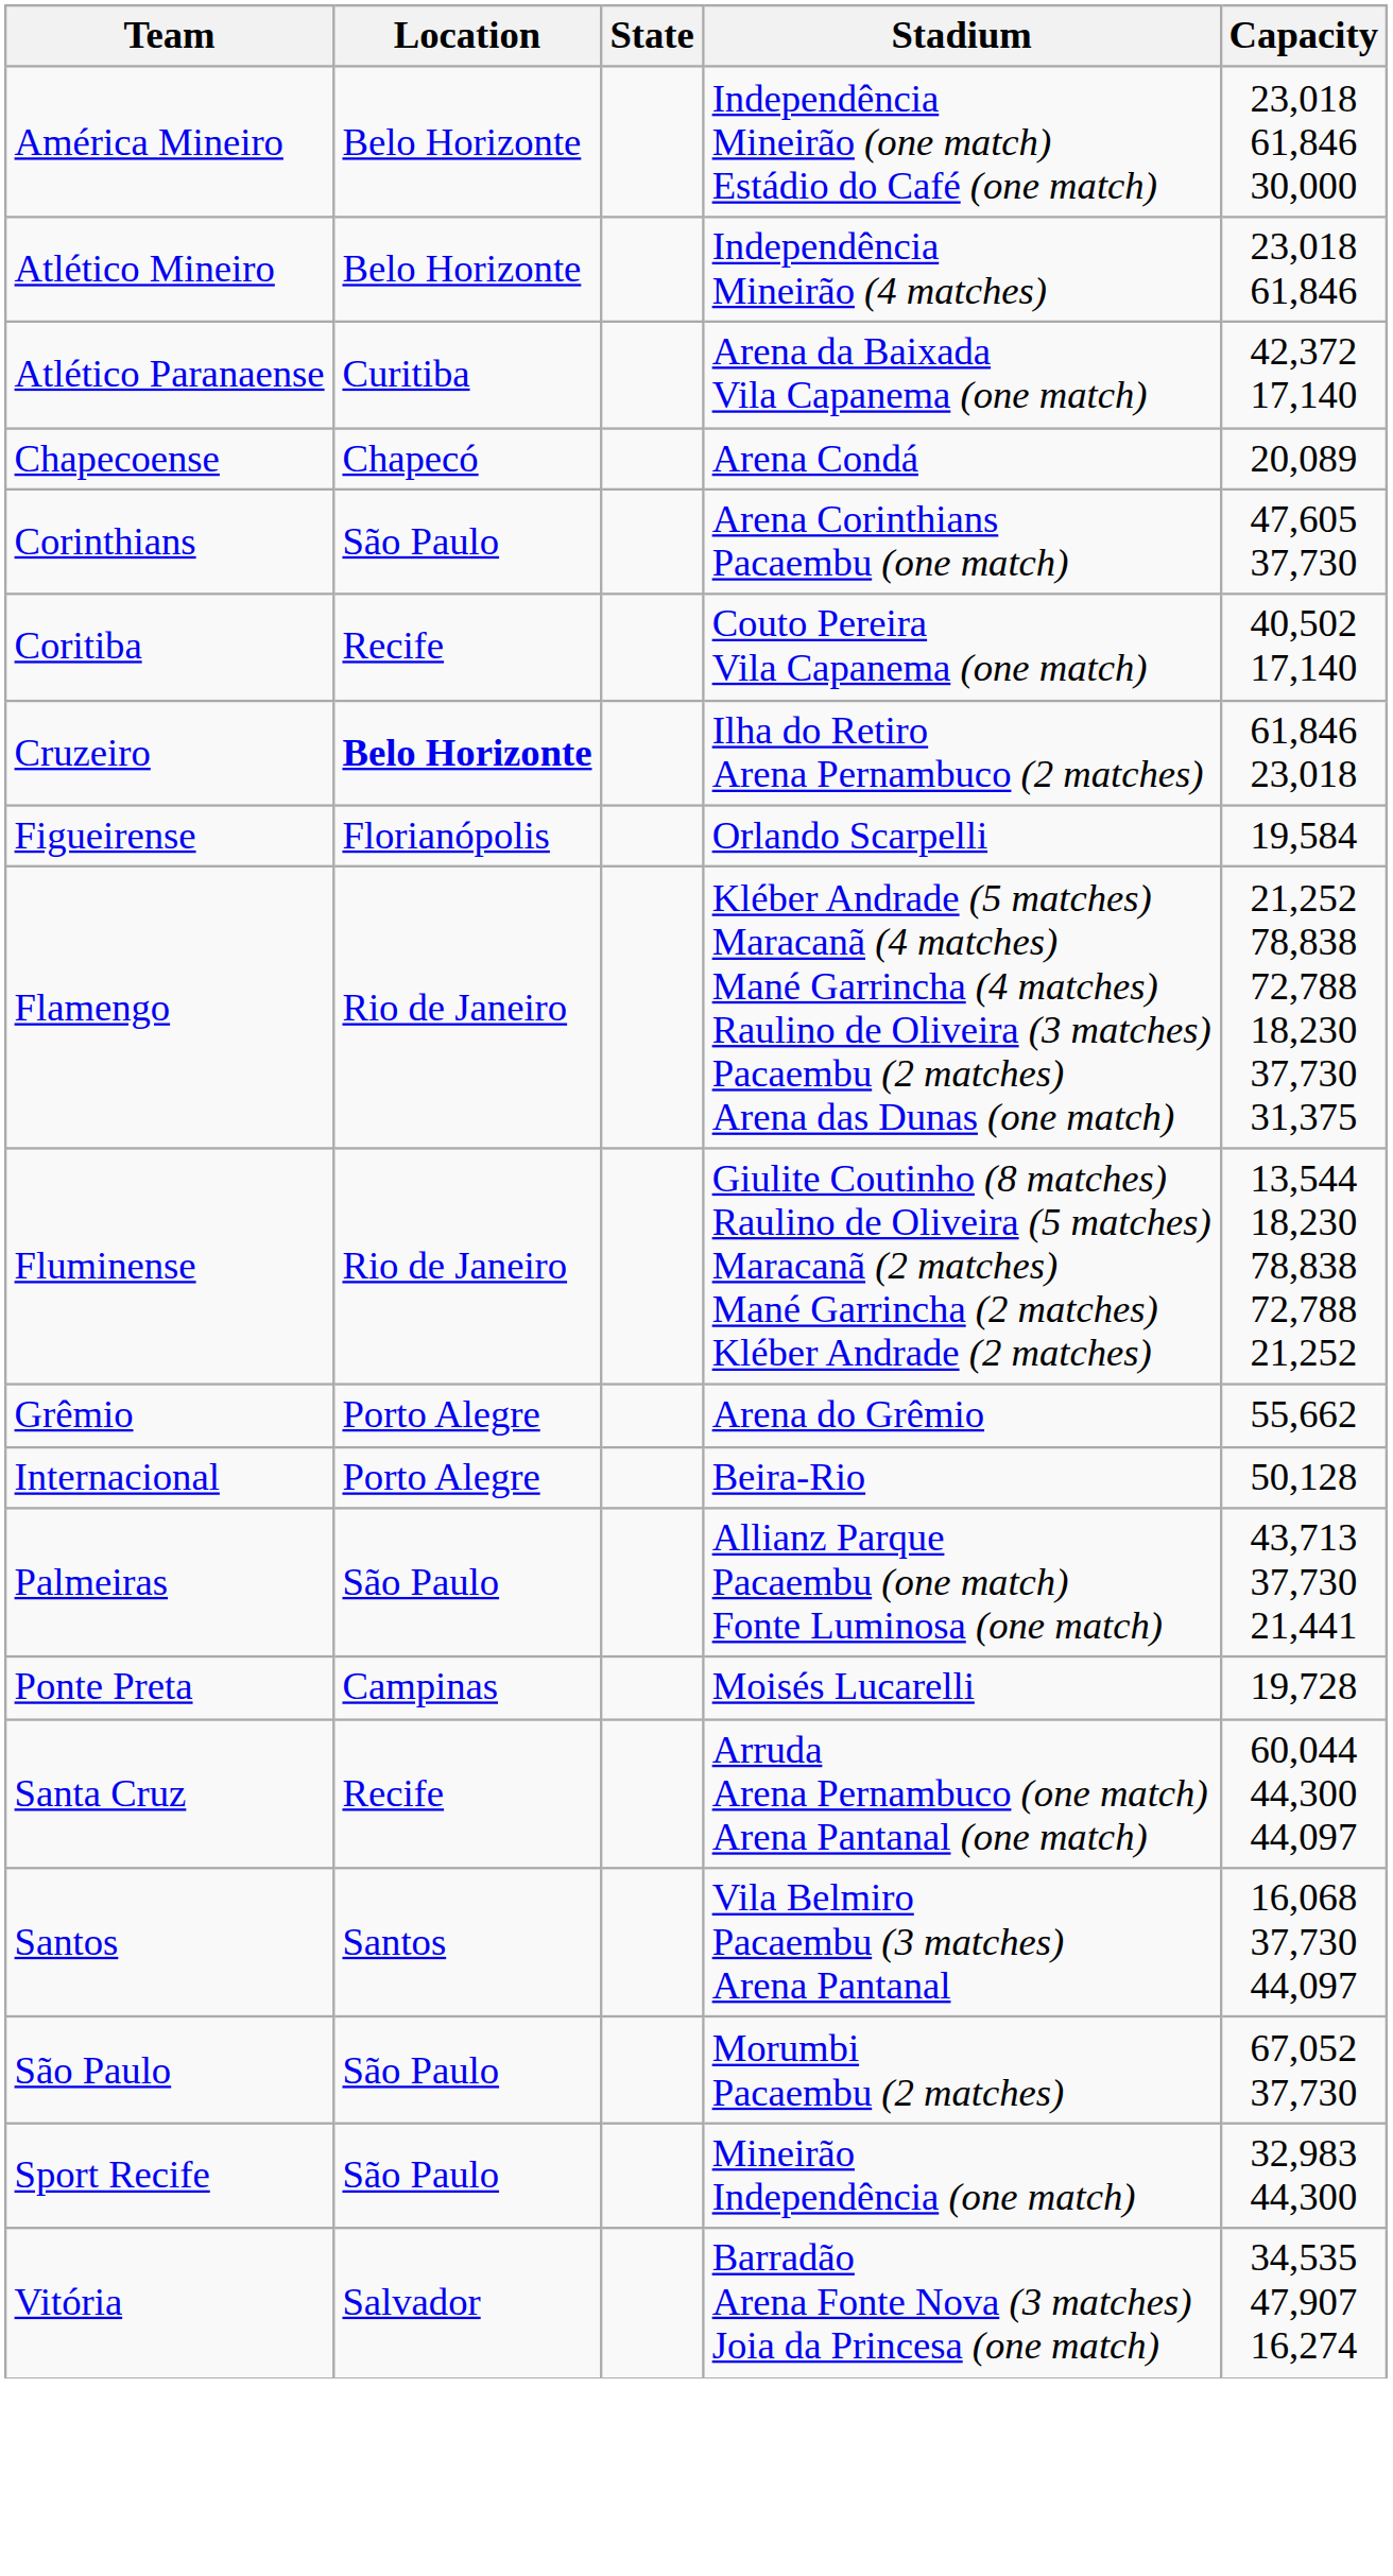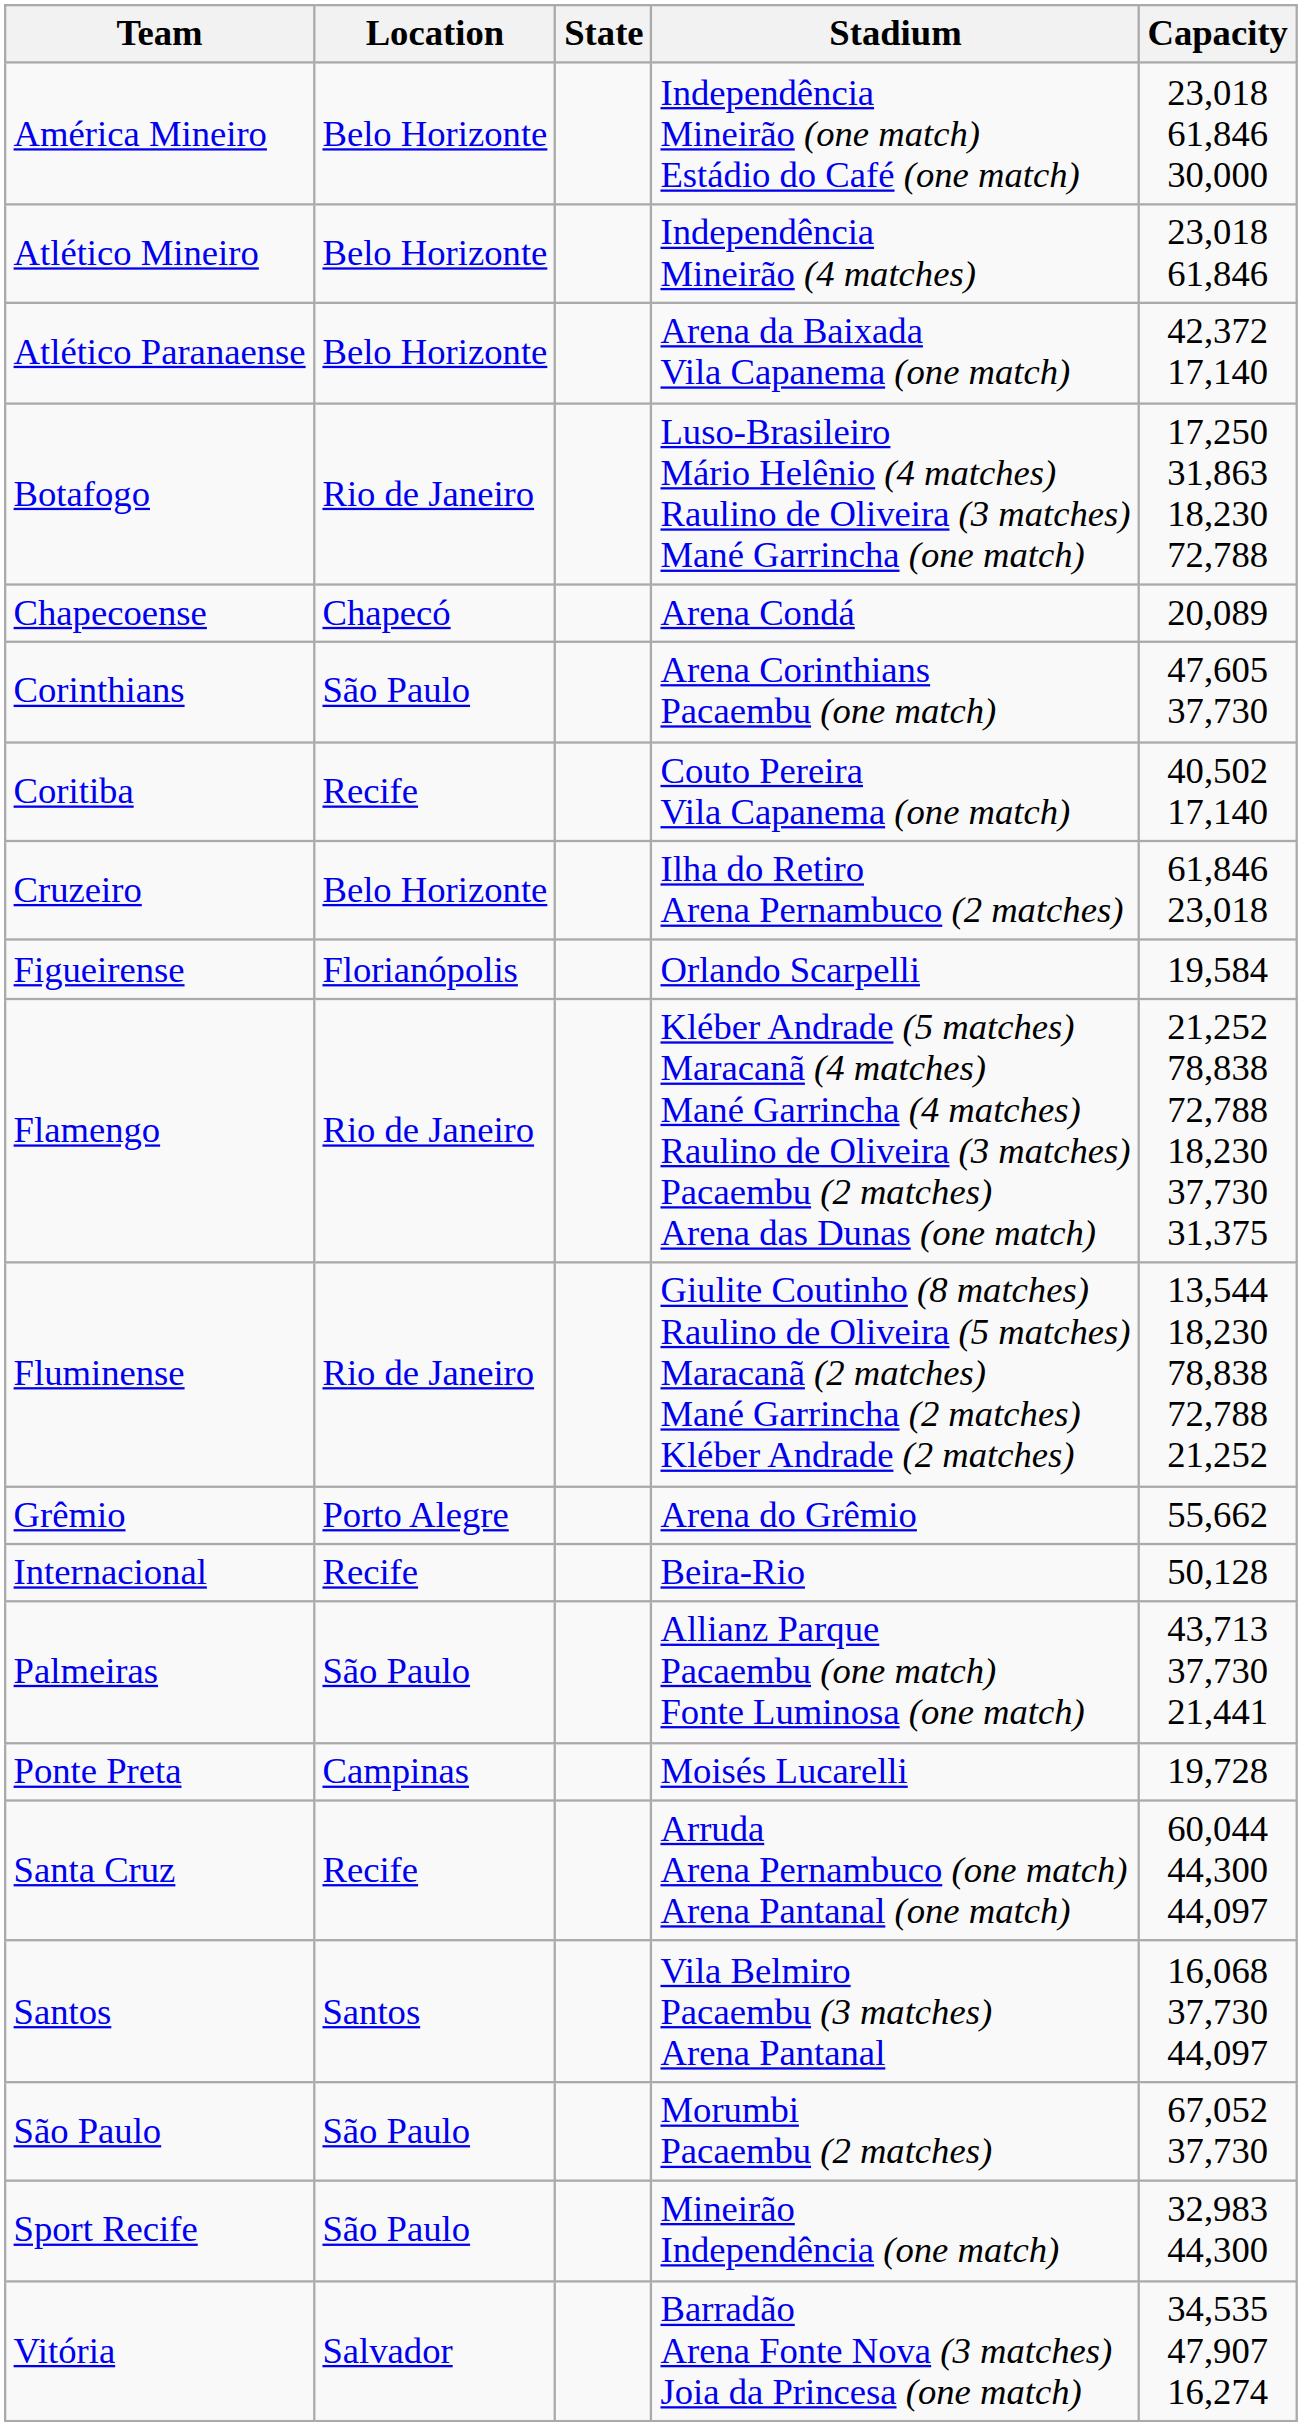 <table class="wikitable sortable" style="text-align: left;">
 <tr>
 <th>Team</th>
 <th>Location</th>
 <th>State</th>
 <th>Stadium</th>
 <th>Capacity</th>
 </tr>
 <tr>
 <td><a href='#'>América Mineiro</a></td>
 <td><a href='#'>Belo Horizonte</a></td>
 <td></td>
 <td><a href='#'>Independência</a> <br> <a href='#'>Mineirão</a> <em>(one match)</em> <br> <a href='#'>Estádio do Café</a> <em>(one match)</em></td>
 <td align="center">23,018 <br> 61,846 <br> 30,000</td>
 </tr>
 <tr>
 <td><a href='#'>Atlético Mineiro</a></td>
 <td><a href='#'>Belo Horizonte</a></td>
 <td></td>
 <td><a href='#'>Independência</a> <br> <a href='#'>Mineirão</a> <em>(4 matches)</em></td>
 <td align="center">23,018 <br> 61,846</td>
 </tr>
 <tr>
 <td><a href='#'>Atlético Paranaense</a></td>
-<td><a href='#'>Curitiba</a></td>
+<td><a href='#'>Belo Horizonte</a></td>
 <td></td>
 <td><a href='#'>Arena da Baixada</a> <br> <a href='#'>Vila Capanema</a> <em>(one match)</em></td>
 <td align="center">42,372 <br> 17,140</td>
+</tr>
+<tr>
+<td><a href='#'>Botafogo</a></td>
+<td><a href='#'>Rio de Janeiro</a></td>
+<td></td>
+<td><a href='#'>Luso-Brasileiro</a> <br> <a href='#'>Mário Helênio</a> <em>(4 matches)</em> <br> <a href='#'>Raulino de Oliveira</a> <em>(3 matches)</em> <br> <a href='#'>Mané Garrincha</a> <em>(one match)</em></td>
+<td align="center">17,250 <br> 31,863 <br> 18,230 <br> 72,788</td>
 </tr>
 <tr>
 <td><a href='#'>Chapecoense</a></td>
 <td><a href='#'>Chapecó</a></td>
 <td></td>
 <td><a href='#'>Arena Condá</a></td>
 <td align="center">20,089</td>
 </tr>
 <tr>
 <td><a href='#'>Corinthians</a></td>
 <td><a href='#'>São Paulo</a></td>
 <td></td>
 <td><a href='#'>Arena Corinthians</a> <br> <a href='#'>Pacaembu</a> <em>(one match)</em></td>
 <td align="center">47,605 <br> 37,730</td>
 </tr>
 <tr>
 <td><a href='#'>Coritiba</a></td>
 <td><a href='#'>Recife</a></td>
 <td></td>
 <td><a href='#'>Couto Pereira</a> <br> <a href='#'>Vila Capanema</a> <em>(one match)</em></td>
 <td align="center">40,502 <br> 17,140</td>
 </tr>
 <tr>
 <td><a href='#'>Cruzeiro</a></td>
-<td><strong><a href='#'>Belo Horizonte</a></strong></td>
+<td><a href='#'>Belo Horizonte</a></td>
 <td></td>
 <td><a href='#'>Ilha do Retiro</a> <br> <a href='#'>Arena Pernambuco</a> <em>(2 matches)</em></td>
 <td align="center">61,846 <br> 23,018</td>
 </tr>
 <tr>
 <td><a href='#'>Figueirense</a></td>
 <td><a href='#'>Florianópolis</a></td>
 <td></td>
 <td><a href='#'>Orlando Scarpelli</a></td>
 <td align="center">19,584</td>
 </tr>
 <tr>
 <td><a href='#'>Flamengo</a></td>
 <td><a href='#'>Rio de Janeiro</a></td>
 <td></td>
 <td><a href='#'>Kléber Andrade</a> <em>(5 matches)</em> <br> <a href='#'>Maracanã</a> <em>(4 matches)</em> <br> <a href='#'>Mané Garrincha</a> <em>(4 matches)</em> <br> <a href='#'>Raulino de Oliveira</a> <em>(3 matches)</em> <br> <a href='#'>Pacaembu</a> <em>(2 matches)</em> <br> <a href='#'>Arena das Dunas</a> <em>(one match)</em></td>
 <td align="center">21,252 <br> 78,838 <br> 72,788 <br> 18,230 <br> 37,730 <br> 31,375</td>
 </tr>
 <tr>
 <td><a href='#'>Fluminense</a></td>
 <td><a href='#'>Rio de Janeiro</a></td>
 <td></td>
 <td><a href='#'>Giulite Coutinho</a> <em>(8 matches)</em> <br> <a href='#'>Raulino de Oliveira</a> <em>(5 matches)</em> <br> <a href='#'>Maracanã</a> <em>(2 matches)</em> <br> <a href='#'>Mané Garrincha</a> <em>(2 matches)</em> <br> <a href='#'>Kléber Andrade</a> <em>(2 matches)</em></td>
 <td align="center">13,544 <br> 18,230 <br> 78,838 <br> 72,788 <br> 21,252</td>
 </tr>
 <tr>
 <td><a href='#'>Grêmio</a></td>
 <td><a href='#'>Porto Alegre</a></td>
 <td></td>
 <td><a href='#'>Arena do Grêmio</a></td>
 <td align="center">55,662</td>
 </tr>
 <tr>
 <td><a href='#'>Internacional</a></td>
-<td><a href='#'>Porto Alegre</a></td>
+<td><a href='#'>Recife</a></td>
 <td></td>
 <td><a href='#'>Beira-Rio</a></td>
 <td align="center">50,128</td>
 </tr>
 <tr>
 <td><a href='#'>Palmeiras</a></td>
 <td><a href='#'>São Paulo</a></td>
 <td></td>
 <td><a href='#'>Allianz Parque</a> <br> <a href='#'>Pacaembu</a> <em>(one match)</em> <br> <a href='#'>Fonte Luminosa</a> <em>(one match)</em></td>
 <td align="center">43,713 <br> 37,730 <br> 21,441</td>
 </tr>
 <tr>
 <td><a href='#'>Ponte Preta</a></td>
 <td><a href='#'>Campinas</a></td>
 <td></td>
 <td><a href='#'>Moisés Lucarelli</a></td>
 <td align="center">19,728</td>
 </tr>
 <tr>
 <td><a href='#'>Santa Cruz</a></td>
 <td><a href='#'>Recife</a></td>
 <td></td>
 <td><a href='#'>Arruda</a> <br> <a href='#'>Arena Pernambuco</a> <em>(one match)</em> <br> <a href='#'>Arena Pantanal</a> <em>(one match)</em></td>
 <td align="center">60,044 <br> 44,300 <br> 44,097</td>
 </tr>
 <tr>
 <td><a href='#'>Santos</a></td>
 <td><a href='#'>Santos</a></td>
 <td></td>
 <td><a href='#'>Vila Belmiro</a> <br> <a href='#'>Pacaembu</a> <em>(3 matches)</em> <br> <a href='#'>Arena Pantanal</a></td>
 <td align="center">16,068 <br> 37,730 <br> 44,097</td>
 </tr>
 <tr>
 <td><a href='#'>São Paulo</a></td>
 <td><a href='#'>São Paulo</a></td>
 <td></td>
 <td><a href='#'>Morumbi</a> <br> <a href='#'>Pacaembu</a> <em>(2 matches)</em></td>
 <td align="center">67,052 <br> 37,730</td>
 </tr>
 <tr>
 <td><a href='#'>Sport Recife</a></td>
 <td><a href='#'>São Paulo</a></td>
 <td></td>
 <td><a href='#'>Mineirão</a> <br> <a href='#'>Independência</a> <em>(one match)</em></td>
 <td align="center">32,983 <br> 44,300</td>
 </tr>
 <tr>
 <td><a href='#'>Vitória</a></td>
 <td><a href='#'>Salvador</a></td>
 <td></td>
 <td><a href='#'>Barradão</a> <br> <a href='#'>Arena Fonte Nova</a> <em>(3 matches)</em> <br> <a href='#'>Joia da Princesa</a> <em>(one match)</em></td>
 <td align="center">34,535 <br> 47,907 <br> 16,274</td>
 </tr>
 </table>
